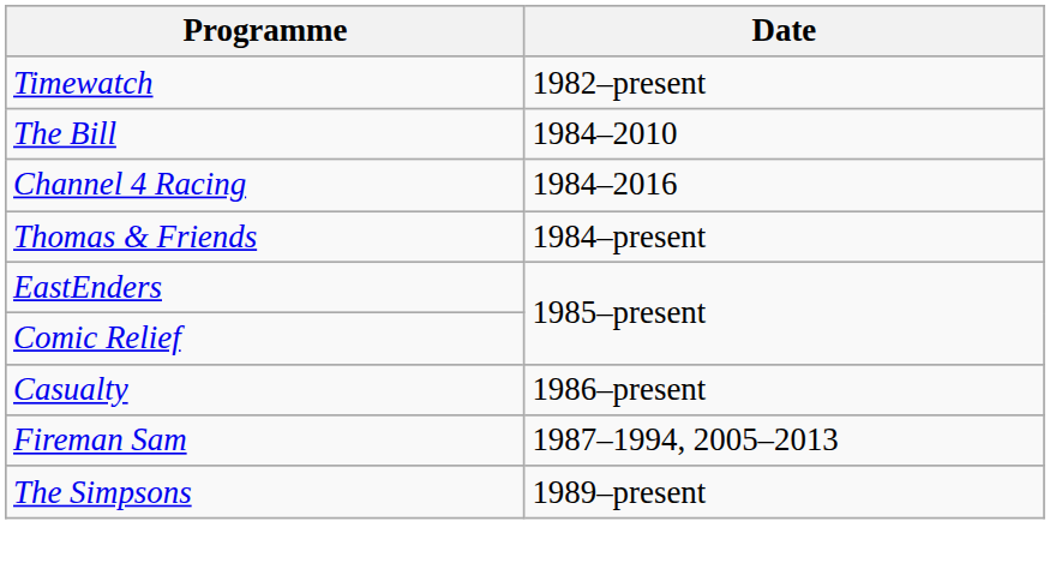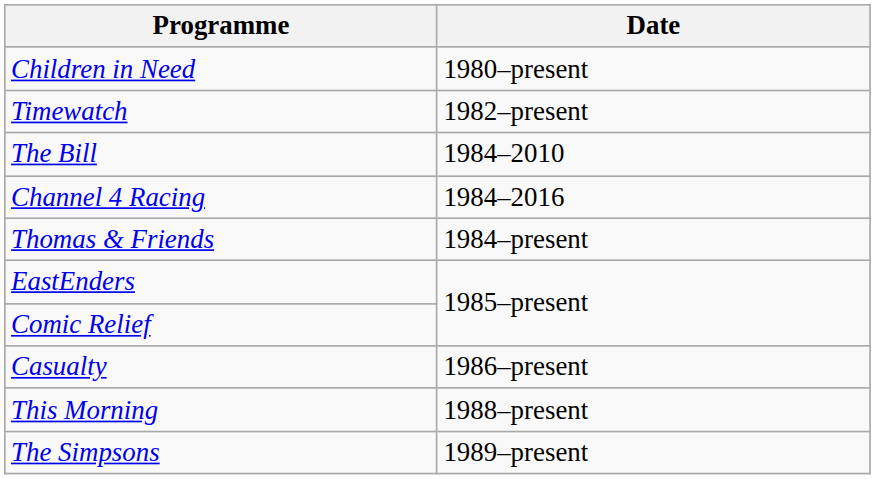 <table class="wikitable">
 <tr>
 <th width=250>Programme</th>
 <th width=250>Date</th>
+</tr>
+<tr>
+<td><em><a href='#'>Children in Need</a></em></td>
+<td>1980–present</td>
 </tr>
 <tr>
 <td><em><a href='#'>Timewatch</a></em></td>
 <td>1982–present</td>
 </tr>
 <tr>
 <td><em><a href='#'>The Bill</a></em></td>
 <td>1984–2010</td>
 </tr>
 <tr>
 <td><em><a href='#'>Channel 4 Racing</a></em></td>
 <td>1984–2016</td>
 </tr>
 <tr>
 <td><em><a href='#'>Thomas & Friends</a></em></td>
 <td>1984–present</td>
 </tr>
 <tr>
 <td><em><a href='#'>EastEnders</a></em></td>
 <td rowspan="2">1985–present</td>
 </tr>
 <tr>
 <td><em><a href='#'>Comic Relief</a></em></td>
 </tr>
 <tr>
 <td><em><a href='#'>Casualty</a></em></td>
 <td>1986–present</td>
 </tr>
 <tr>
-<td><em><a href='#'>Fireman Sam</a></em></td>
-<td>1987–1994, 2005–2013</td>
+<td><em><a href='#'>This Morning</a></em></td>
+<td>1988–present</td>
 </tr>
 <tr>
 <td><em><a href='#'>The Simpsons</a></em></td>
 <td>1989–present</td>
 </tr>
 </table>
